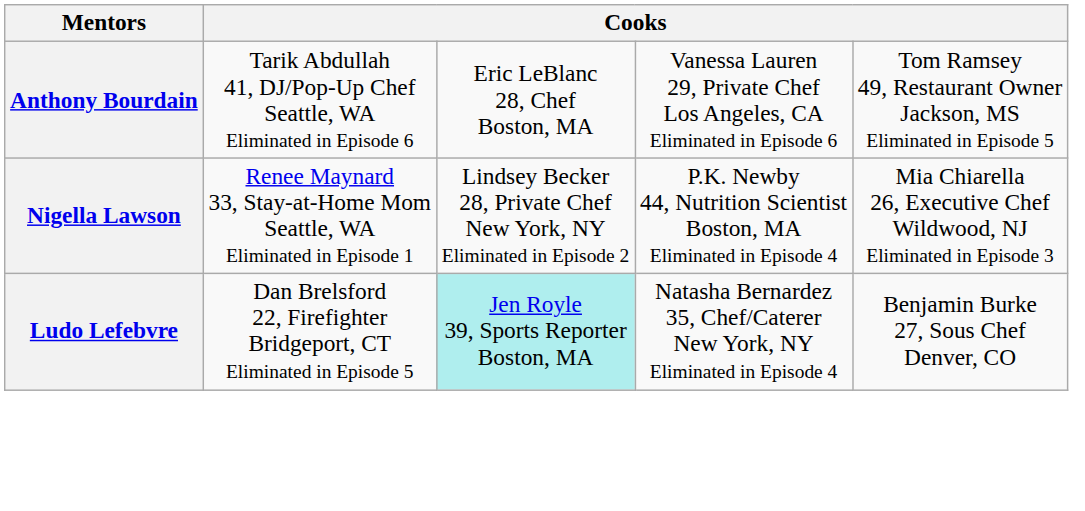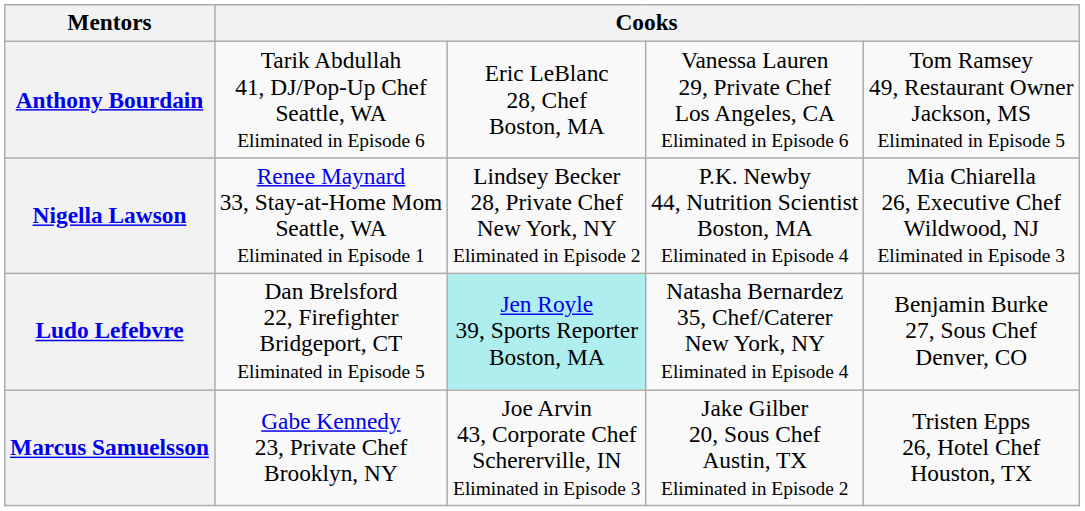 <table class="wikitable" style="text-align: center;">
 <tr>
 <th>Mentors</th>
 <th colspan="4">Cooks</th>
 </tr>
 <tr>
 <th><strong><a href='#'>Anthony Bourdain</a></strong></th>
 <td>Tarik Abdullah<br>41, DJ/Pop-Up Chef<br>Seattle, WA <br> <small> Eliminated in Episode 6 </small></td>
 <td>Eric LeBlanc<br>28, Chef<br>Boston, MA</td>
 <td>Vanessa Lauren<br>29, Private Chef<br>Los Angeles, CA <br> <small> Eliminated in Episode 6 </small></td>
 <td>Tom Ramsey <br>49, Restaurant Owner<br> Jackson, MS <br> <small> Eliminated in Episode 5 </small></td>
 </tr>
 <tr>
 <th><strong><a href='#'>Nigella Lawson</a></strong></th>
 <td><a href='#'>Renee Maynard</a><br>33, Stay-at-Home Mom<br>Seattle, WA <br> <small> Eliminated in Episode 1 </small></td>
 <td>Lindsey Becker<br>28, Private Chef<br>New York, NY <br> <small> Eliminated in Episode 2 </small></td>
 <td>P.K. Newby<br>44, Nutrition Scientist<br>Boston, MA <br> <small> Eliminated in Episode 4 </small></td>
 <td>Mia Chiarella<br>26, Executive Chef<br>Wildwood, NJ <br> <small> Eliminated in Episode 3 </small></td>
 </tr>
 <tr>
 <th><strong><a href='#'>Ludo Lefebvre</a></strong></th>
 <td>Dan Brelsford<br>22, Firefighter<br>Bridgeport, CT<br> <small> Eliminated in Episode 5 </small></td>
 <td style="background: paleturquoise;"><a href='#'>Jen Royle</a><br>39, Sports Reporter<br>Boston, MA</td>
 <td>Natasha Bernardez<br>35, Chef/Caterer<br>New York, NY <br> <small> Eliminated in Episode 4 </small></td>
 <td>Benjamin Burke<br>27, Sous Chef<br>Denver, CO</td>
 </tr>
+<tr>
+<th><strong><a href='#'>Marcus Samuelsson</a></strong></th>
+<td><a href='#'>Gabe Kennedy</a><br>23, Private Chef<br>Brooklyn, NY</td>
+<td>Joe Arvin<br>43, Corporate Chef<br>Schererville, IN <br> <small> Eliminated in Episode 3 </small></td>
+<td>Jake Gilber<br>20, Sous Chef<br>Austin, TX <br> <small> Eliminated in Episode 2 </small></td>
+<td>Tristen Epps<br>26, Hotel Chef<br>Houston, TX</td>
+</tr>
 </table>
